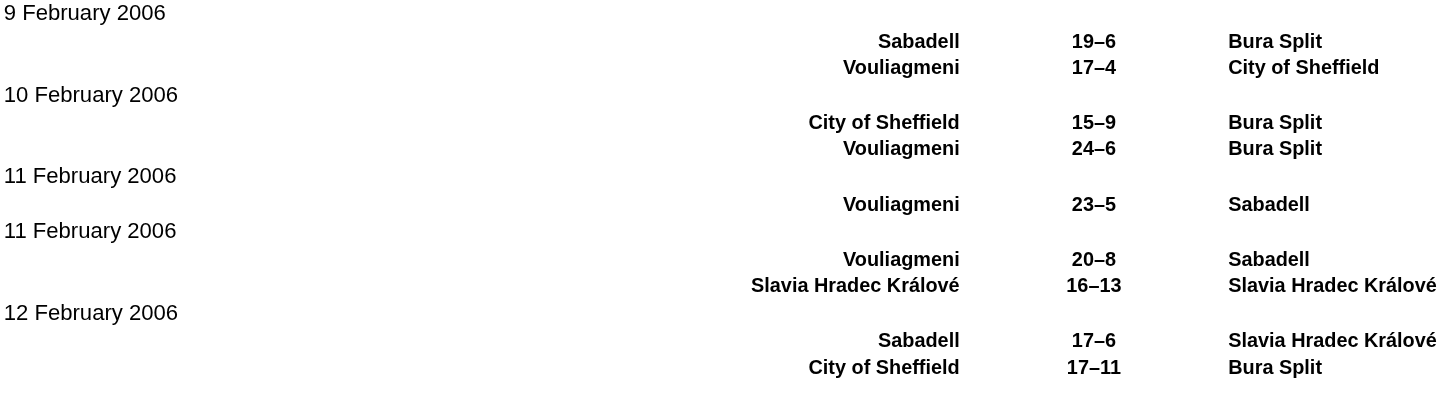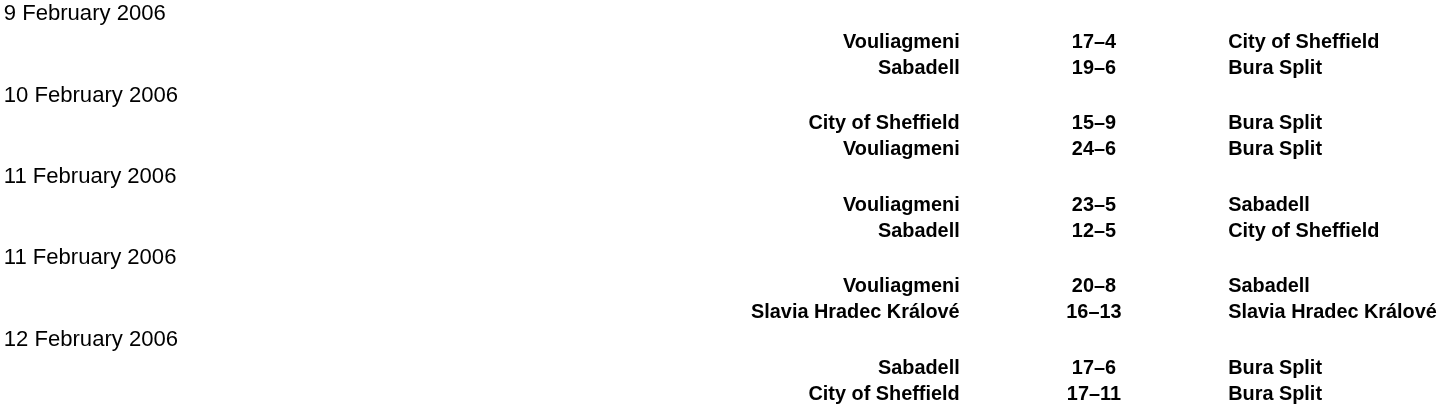 <table width=100% cellspacing=1>
 <tr>
 <th></th>
 <th></th>
 <th></th>
 </tr>
 <tr>
 <td>9 February 2006</td>
 </tr>
 <tr style=font-size:90%>
+<td align=right><strong>Vouliagmeni</strong></td>
+<td align=center><strong>17–4</strong></td>
+<td><strong>City of Sheffield</strong></td>
+</tr>
+<tr style=font-size:90%>
 <td align=right><strong>Sabadell</strong></td>
 <td align=center><strong>19–6</strong></td>
 <td><strong>Bura Split</strong></td>
-</tr>
-<tr style=font-size:90%>
-<td align=right><strong>Vouliagmeni</strong></td>
-<td align=center><strong>17–4</strong></td>
-<td><strong>City of Sheffield</strong></td>
 </tr>
 <tr>
 <td>10 February 2006</td>
 </tr>
 <tr style=font-size:90%>
 <td align=right><strong>City of Sheffield</strong></td>
 <td align=center><strong>15–9</strong></td>
 <td><strong>Bura Split</strong></td>
 </tr>
 <tr style=font-size:90%>
 <td align=right><strong>Vouliagmeni</strong></td>
 <td align=center><strong>24–6</strong></td>
 <td><strong>Bura Split</strong></td>
 </tr>
 <tr>
 <td>11 February 2006</td>
 </tr>
 <tr style=font-size:90%>
 <td align=right><strong>Vouliagmeni</strong></td>
 <td align=center><strong>23–5</strong></td>
 <td><strong>Sabadell</strong></td>
 </tr>
+<tr style=font-size:90%>
+<td align=right><strong>Sabadell</strong></td>
+<td align=center><strong>12–5</strong></td>
+<td><strong>City of Sheffield</strong></td>
+</tr>
 <tr>
 <td>11 February 2006</td>
 </tr>
 <tr style=font-size:90%>
 <td align=right><strong>Vouliagmeni</strong></td>
 <td align=center><strong>20–8</strong></td>
 <td><strong>Sabadell</strong></td>
 </tr>
 <tr style=font-size:90%>
 <td align=right><strong>Slavia Hradec Králové</strong></td>
 <td align=center><strong>16–13</strong></td>
 <td><strong>Slavia Hradec Králové</strong></td>
 </tr>
 <tr>
 <td>12 February 2006</td>
 </tr>
 <tr style=font-size:90%>
 <td align=right><strong>Sabadell</strong></td>
 <td align=center><strong>17–6</strong></td>
-<td><strong>Slavia Hradec Králové</strong></td>
+<td><strong>Bura Split</strong></td>
 </tr>
 <tr style=font-size:90%>
 <td align=right><strong>City of Sheffield</strong></td>
 <td align=center><strong>17–11</strong></td>
 <td><strong>Bura Split</strong></td>
 </tr>
 </table>
